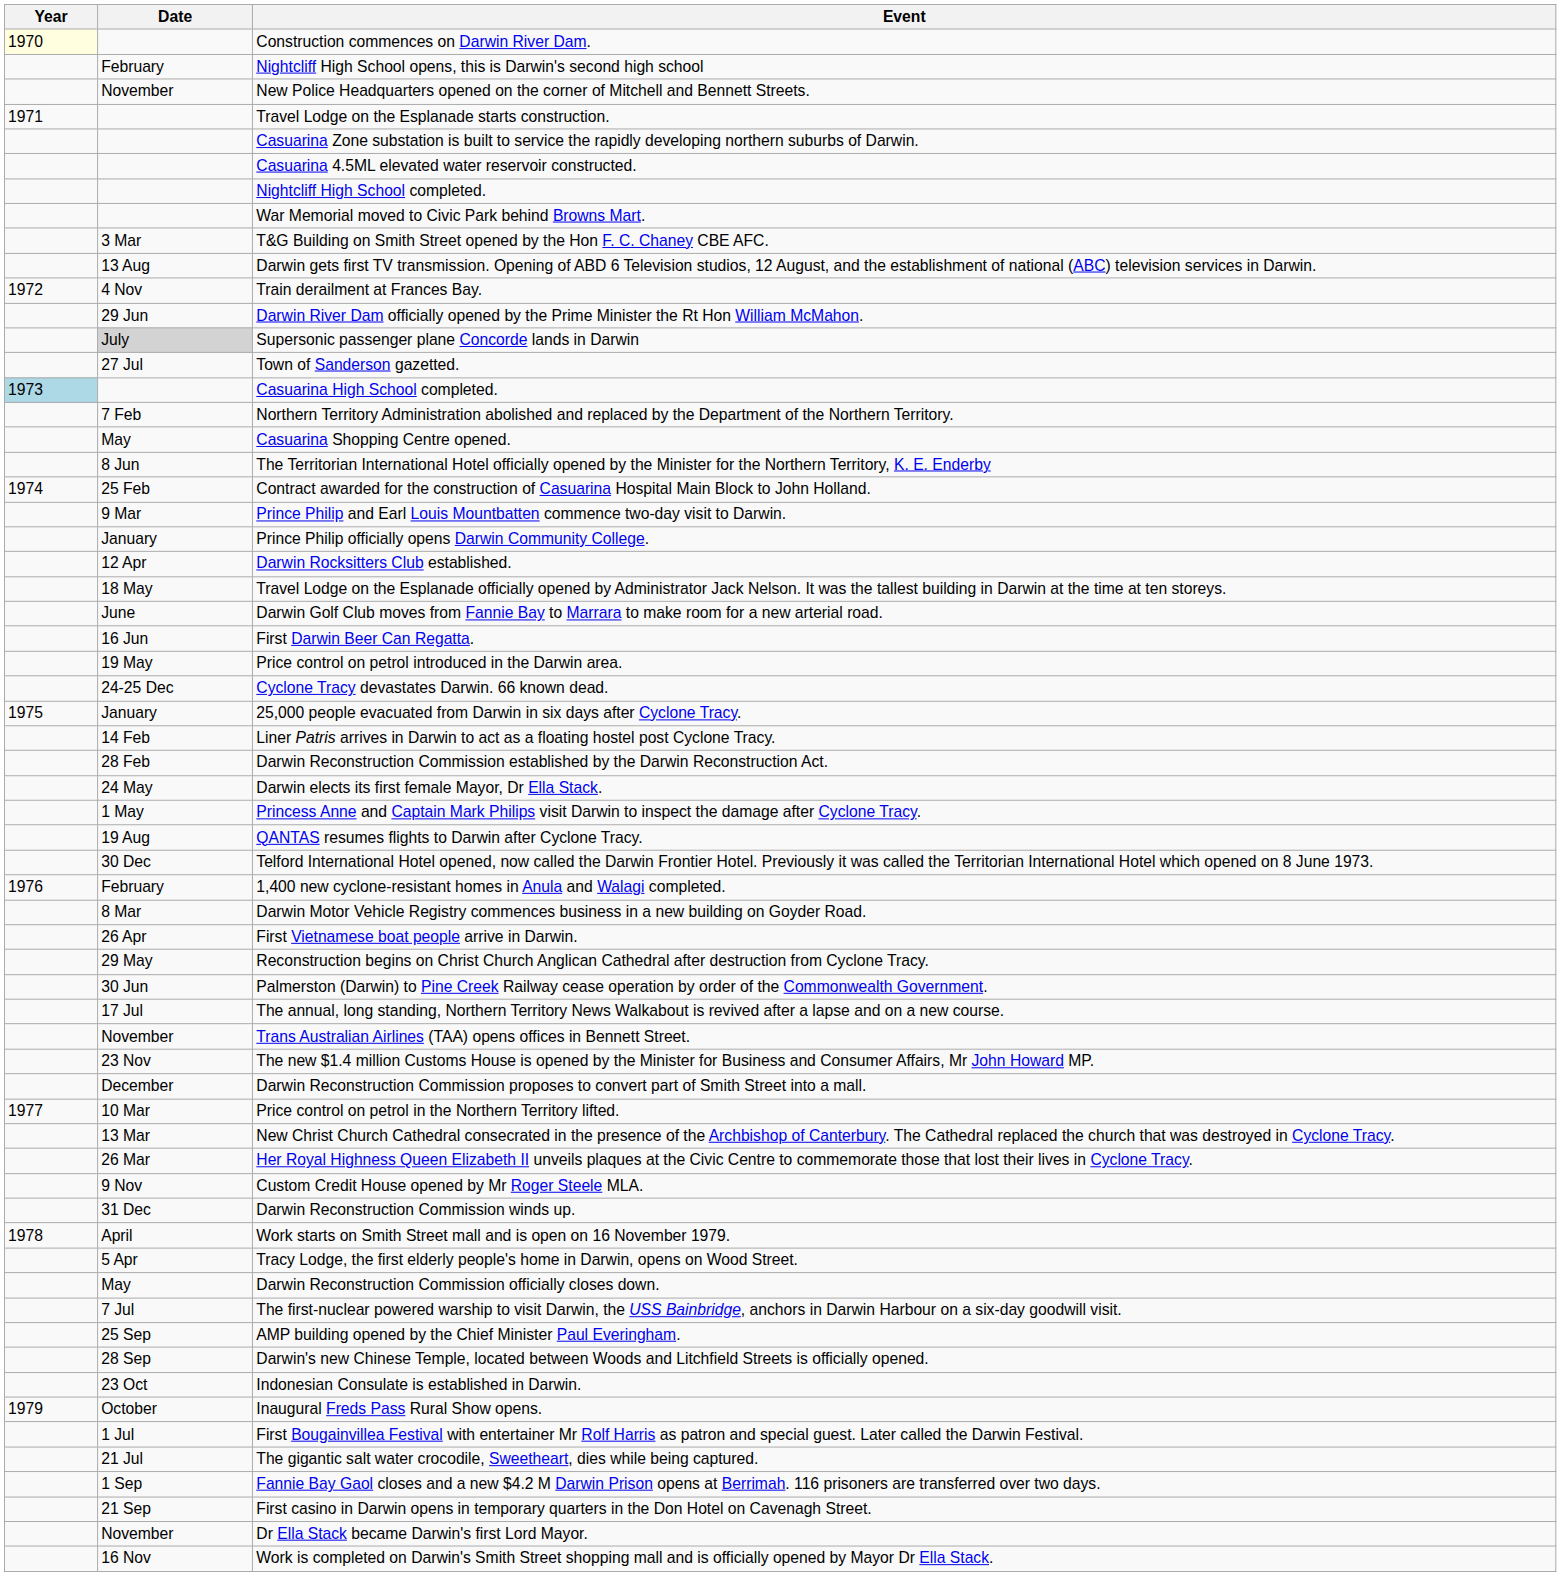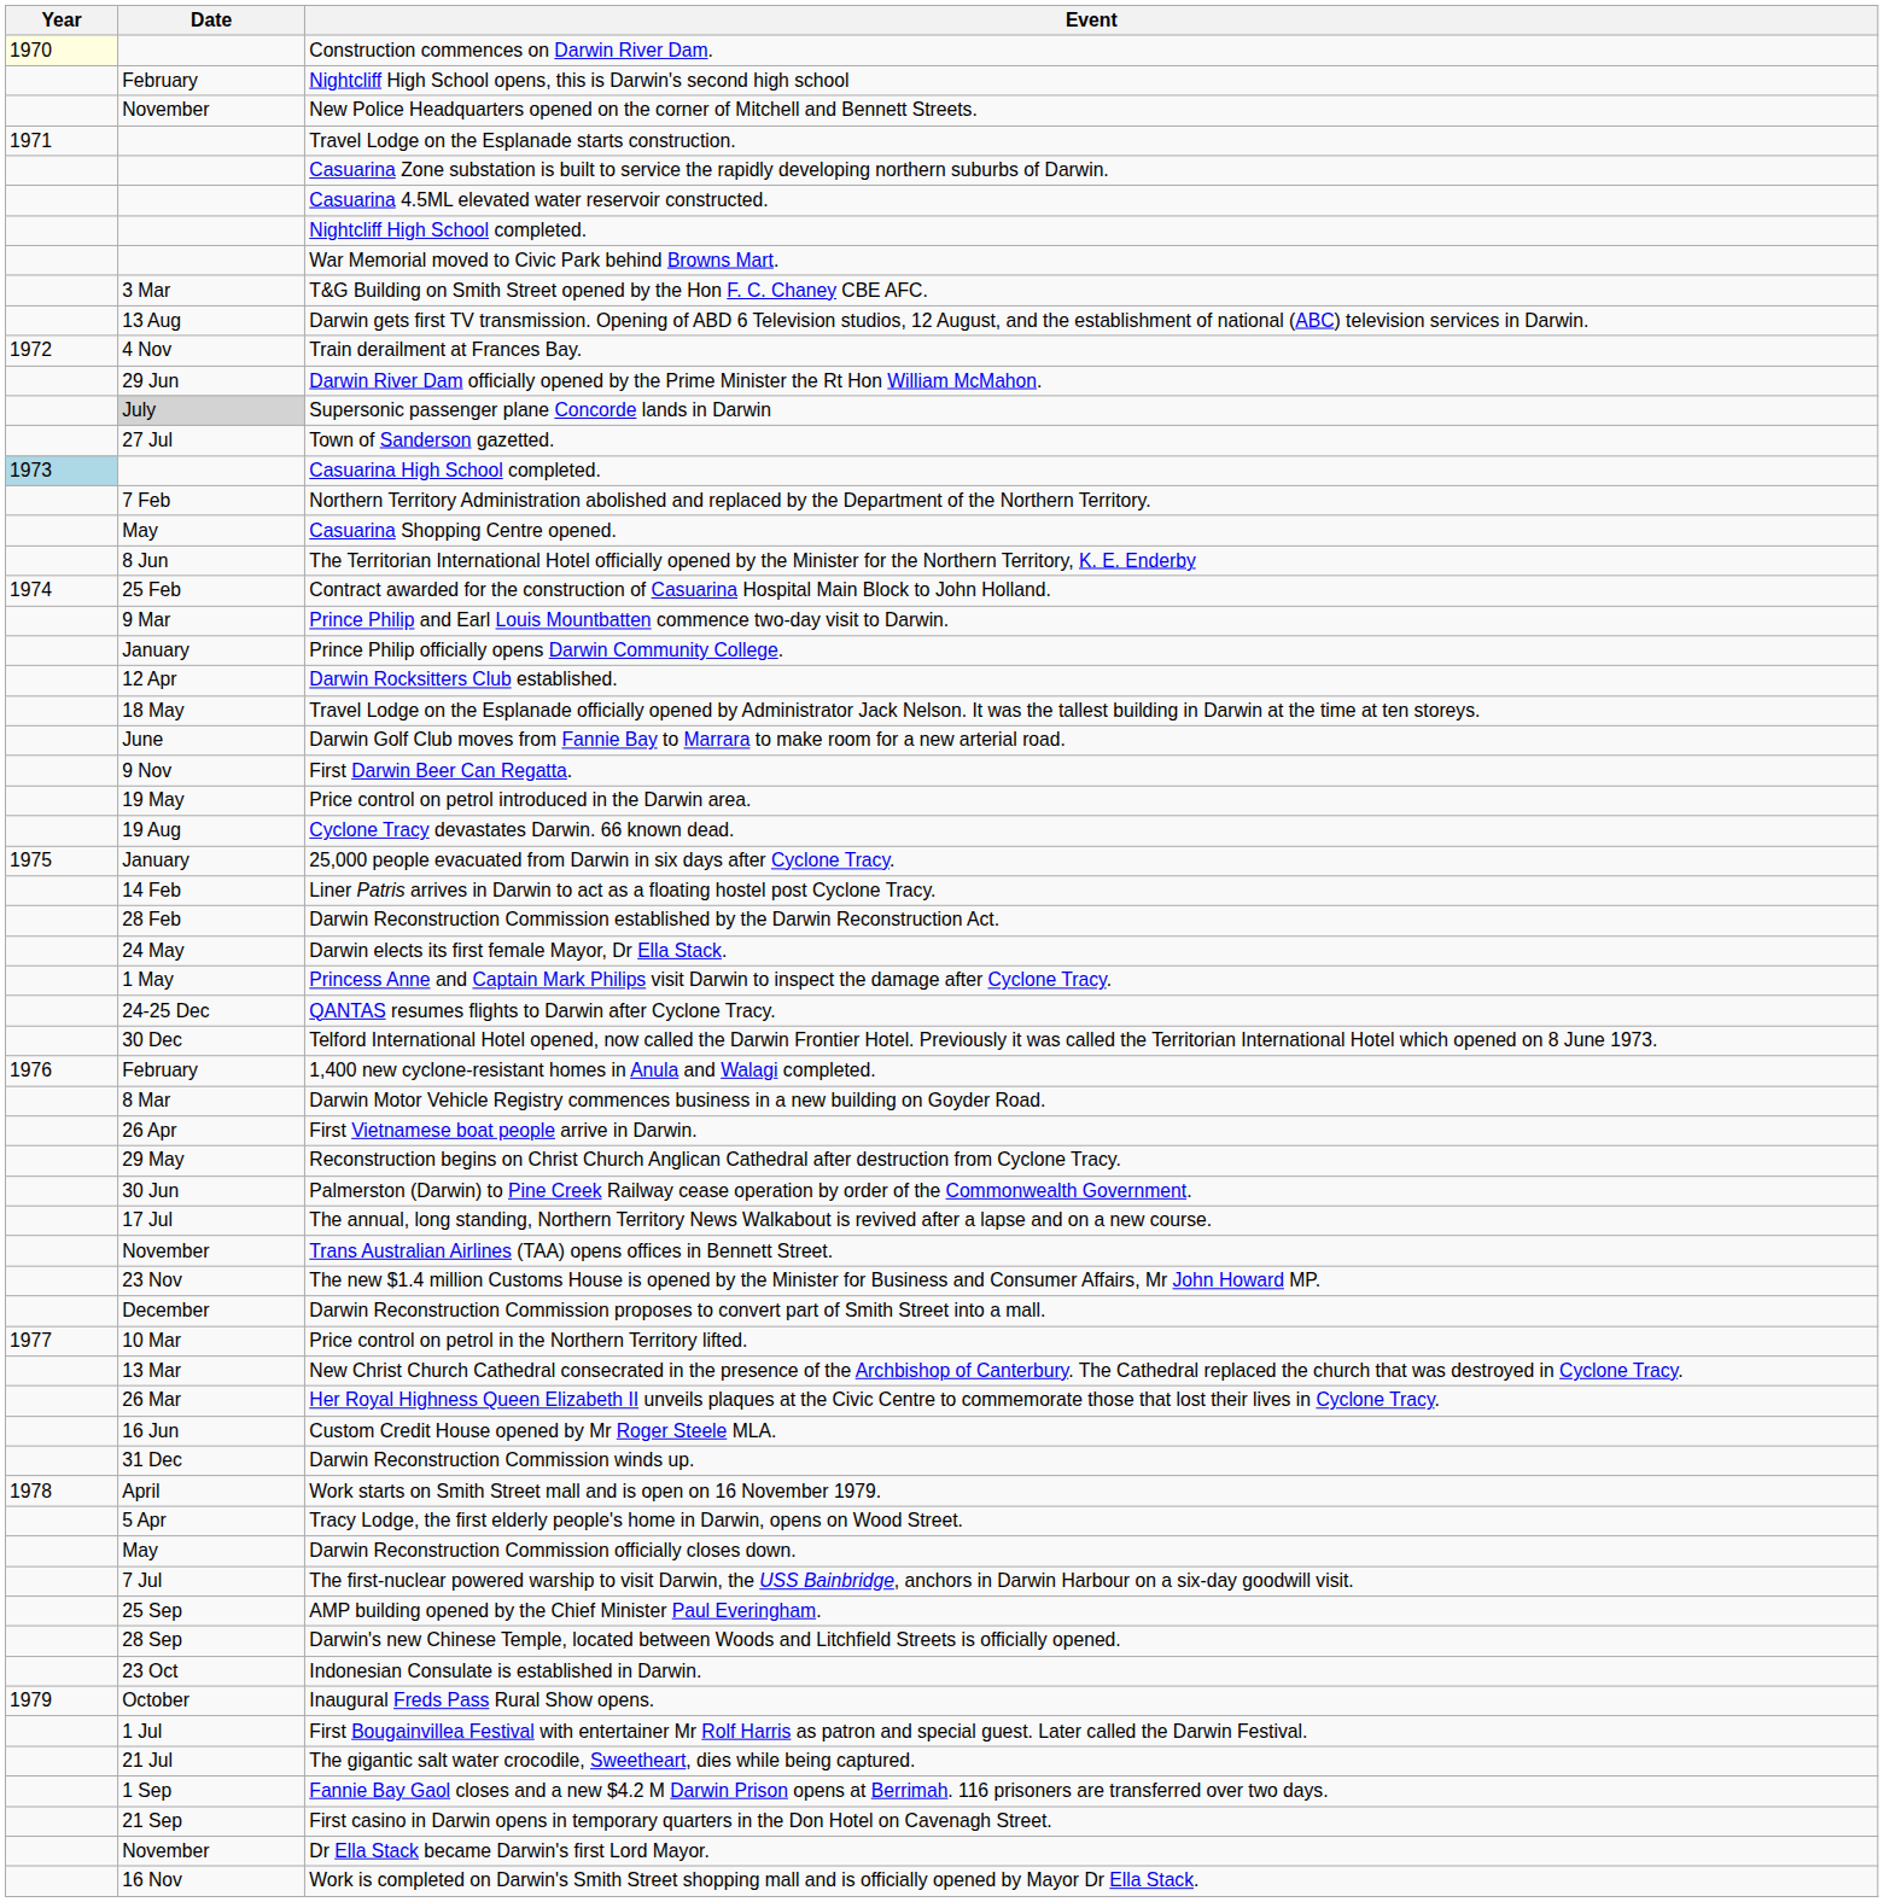 <table class="wikitable" style="width:100%">
 <tr>
 <th style="width:6%">Year</th>
 <th style="width:10%">Date</th>
 <th>Event</th>
 </tr>
 <tr>
 <td style="background: lightyellow;">1970</td>
 <td></td>
 <td>Construction commences on <a href='#'>Darwin River Dam</a>.</td>
 </tr>
 <tr>
 <td></td>
 <td>February</td>
 <td><a href='#'>Nightcliff</a> High School opens, this is Darwin's second high school</td>
 </tr>
 <tr>
 <td></td>
 <td>November</td>
 <td>New Police Headquarters opened on the corner of Mitchell and Bennett Streets.</td>
 </tr>
 <tr>
 <td>1971</td>
 <td></td>
 <td>Travel Lodge on the Esplanade starts construction.</td>
 </tr>
 <tr>
 <td></td>
 <td></td>
 <td><a href='#'>Casuarina</a> Zone substation is built to service the rapidly developing northern suburbs of Darwin.</td>
 </tr>
 <tr>
 <td></td>
 <td></td>
 <td><a href='#'>Casuarina</a> 4.5ML elevated water reservoir constructed.</td>
 </tr>
 <tr>
 <td></td>
 <td></td>
 <td><a href='#'>Nightcliff High School</a> completed.</td>
 </tr>
 <tr>
 <td></td>
 <td></td>
 <td>War Memorial moved to Civic Park behind <a href='#'>Browns Mart</a>.</td>
 </tr>
 <tr>
 <td></td>
 <td>3 Mar</td>
 <td>T&G Building on Smith Street opened by the Hon <a href='#'>F. C. Chaney</a> CBE AFC.</td>
 </tr>
 <tr>
 <td></td>
 <td>13 Aug</td>
 <td>Darwin gets first TV transmission. Opening of ABD 6 Television studios, 12 August, and the establishment of national (<a href='#'>ABC</a>) television services in Darwin.</td>
 </tr>
 <tr>
 <td>1972</td>
 <td>4 Nov</td>
 <td>Train derailment at Frances Bay.</td>
 </tr>
 <tr>
 <td></td>
 <td>29 Jun</td>
 <td><a href='#'>Darwin River Dam</a> officially opened by the Prime Minister the Rt Hon <a href='#'>William McMahon</a>.</td>
 </tr>
 <tr>
 <td></td>
 <td style="background: lightgrey;">July</td>
 <td>Supersonic passenger plane <a href='#'>Concorde</a> lands in Darwin</td>
 </tr>
 <tr>
 <td></td>
 <td>27 Jul</td>
 <td>Town of <a href='#'>Sanderson</a> gazetted.</td>
 </tr>
 <tr>
 <td style="background: lightblue;">1973</td>
 <td></td>
 <td><a href='#'>Casuarina High School</a> completed.</td>
 </tr>
 <tr>
 <td></td>
 <td>7 Feb</td>
 <td>Northern Territory Administration abolished and replaced by the Department of the Northern Territory.</td>
 </tr>
 <tr>
 <td></td>
 <td>May</td>
 <td><a href='#'>Casuarina</a> Shopping Centre opened.</td>
 </tr>
 <tr>
 <td></td>
 <td>8 Jun</td>
 <td>The Territorian International Hotel officially opened by the Minister for the Northern Territory, <a href='#'>K. E. Enderby</a></td>
 </tr>
 <tr>
 <td>1974</td>
 <td>25 Feb</td>
 <td>Contract awarded for the construction of <a href='#'>Casuarina</a> Hospital Main Block to John Holland.</td>
 </tr>
 <tr>
 <td></td>
 <td>9 Mar</td>
 <td><a href='#'>Prince Philip</a> and Earl <a href='#'>Louis Mountbatten</a> commence two-day visit to Darwin.</td>
 </tr>
 <tr>
 <td></td>
 <td>January</td>
 <td>Prince Philip officially opens <a href='#'>Darwin Community College</a>.</td>
 </tr>
 <tr>
 <td></td>
 <td>12 Apr</td>
 <td><a href='#'>Darwin Rocksitters Club</a> established.</td>
 </tr>
 <tr>
 <td></td>
 <td>18 May</td>
 <td>Travel Lodge on the Esplanade officially opened by Administrator Jack Nelson. It was the tallest building in Darwin at the time at ten storeys.</td>
 </tr>
 <tr>
 <td></td>
 <td>June</td>
 <td>Darwin Golf Club moves from <a href='#'>Fannie Bay</a> to <a href='#'>Marrara</a> to make room for a new arterial road.</td>
 </tr>
 <tr>
 <td></td>
-<td>16 Jun</td>
+<td>9 Nov</td>
 <td>First <a href='#'>Darwin Beer Can Regatta</a>.</td>
 </tr>
 <tr>
 <td></td>
 <td>19 May</td>
 <td>Price control on petrol introduced in the Darwin area.</td>
 </tr>
 <tr>
 <td></td>
-<td>24-25 Dec</td>
+<td>19 Aug</td>
 <td><a href='#'>Cyclone Tracy</a> devastates Darwin.  66 known dead.</td>
 </tr>
 <tr>
 <td>1975</td>
 <td>January</td>
 <td>25,000 people evacuated from Darwin in six days after <a href='#'>Cyclone Tracy</a>.</td>
 </tr>
 <tr>
 <td></td>
 <td>14 Feb</td>
 <td>Liner <em>Patris</em> arrives in Darwin to act as a floating hostel post Cyclone Tracy.</td>
 </tr>
 <tr>
 <td></td>
 <td>28 Feb</td>
 <td>Darwin Reconstruction Commission established by the Darwin Reconstruction Act.</td>
 </tr>
 <tr>
 <td></td>
 <td>24 May</td>
 <td>Darwin elects its first female Mayor, Dr <a href='#'>Ella Stack</a>.</td>
 </tr>
 <tr>
 <td></td>
 <td>1 May</td>
 <td><a href='#'>Princess Anne</a> and <a href='#'>Captain Mark Philips</a> visit Darwin to inspect the damage after <a href='#'>Cyclone Tracy</a>.</td>
 </tr>
 <tr>
 <td></td>
-<td>19 Aug</td>
+<td>24-25 Dec</td>
 <td><a href='#'>QANTAS</a> resumes flights to Darwin after Cyclone Tracy.</td>
 </tr>
 <tr>
 <td></td>
 <td>30 Dec</td>
 <td>Telford International Hotel opened, now called the Darwin Frontier Hotel. Previously it was called the Territorian International Hotel which opened on 8 June 1973.</td>
 </tr>
 <tr>
 <td>1976</td>
 <td>February</td>
 <td>1,400 new cyclone-resistant homes in <a href='#'>Anula</a> and <a href='#'>Walagi</a> completed.</td>
 </tr>
 <tr>
 <td></td>
 <td>8 Mar</td>
 <td>Darwin Motor Vehicle Registry commences business in a new building on Goyder Road.</td>
 </tr>
 <tr>
 <td></td>
 <td>26 Apr</td>
 <td>First <a href='#'>Vietnamese boat people</a> arrive in Darwin.</td>
 </tr>
 <tr>
 <td></td>
 <td>29 May</td>
 <td>Reconstruction begins on Christ Church Anglican Cathedral after destruction from Cyclone Tracy.</td>
 </tr>
 <tr>
 <td></td>
 <td>30 Jun</td>
 <td>Palmerston (Darwin) to <a href='#'>Pine Creek</a> Railway cease operation by order of the <a href='#'>Commonwealth Government</a>.</td>
 </tr>
 <tr>
 <td></td>
 <td>17 Jul</td>
 <td>The annual, long standing, Northern Territory News Walkabout is revived after a lapse and on a new course.</td>
 </tr>
 <tr>
 <td></td>
 <td>November</td>
 <td><a href='#'>Trans Australian Airlines</a> (TAA) opens offices in Bennett Street.</td>
 </tr>
 <tr>
 <td></td>
 <td>23 Nov</td>
 <td>The new $1.4 million Customs House is opened by the Minister for Business and Consumer Affairs, Mr <a href='#'>John Howard</a> MP.</td>
 </tr>
 <tr>
 <td></td>
 <td>December</td>
 <td>Darwin Reconstruction Commission proposes to convert part of Smith Street into a mall.</td>
 </tr>
 <tr>
 <td>1977</td>
 <td>10 Mar</td>
 <td>Price control on petrol in the Northern Territory lifted.</td>
 </tr>
 <tr>
 <td></td>
 <td>13 Mar</td>
 <td>New Christ Church Cathedral consecrated in the presence of the <a href='#'>Archbishop of Canterbury</a>. The Cathedral replaced the church that was destroyed in <a href='#'>Cyclone Tracy</a>.</td>
 </tr>
 <tr>
 <td></td>
 <td>26 Mar</td>
 <td><a href='#'>Her Royal Highness Queen Elizabeth II</a> unveils plaques at the Civic Centre to commemorate those that lost their lives in <a href='#'>Cyclone Tracy</a>.</td>
 </tr>
 <tr>
 <td></td>
-<td>9 Nov</td>
+<td>16 Jun</td>
 <td>Custom Credit House opened by Mr <a href='#'>Roger Steele</a> MLA.</td>
 </tr>
 <tr>
 <td></td>
 <td>31 Dec</td>
 <td>Darwin Reconstruction Commission winds up.</td>
 </tr>
 <tr>
 <td>1978</td>
 <td>April</td>
 <td>Work starts on Smith Street mall and is open on 16 November 1979.</td>
 </tr>
 <tr>
 <td></td>
 <td>5 Apr</td>
 <td>Tracy Lodge, the first elderly people's home in Darwin, opens on Wood Street.</td>
 </tr>
 <tr>
 <td></td>
 <td>May</td>
 <td>Darwin Reconstruction Commission officially closes down.</td>
 </tr>
 <tr>
 <td></td>
 <td>7 Jul</td>
 <td>The first-nuclear powered warship to visit Darwin, the <a href='#'><em>USS Bainbridge</em></a>, anchors in Darwin Harbour on a six-day goodwill visit.</td>
 </tr>
 <tr>
 <td></td>
 <td>25 Sep</td>
 <td>AMP building opened by the Chief Minister <a href='#'>Paul Everingham</a>.</td>
 </tr>
 <tr>
 <td></td>
 <td>28 Sep</td>
 <td>Darwin's new Chinese Temple, located between Woods and Litchfield Streets is officially opened.</td>
 </tr>
 <tr>
 <td></td>
 <td>23 Oct</td>
 <td>Indonesian Consulate is established in Darwin.</td>
 </tr>
 <tr>
 <td>1979</td>
 <td>October</td>
 <td>Inaugural <a href='#'>Freds Pass</a> Rural Show opens.</td>
 </tr>
 <tr>
 <td></td>
 <td>1 Jul</td>
 <td>First <a href='#'>Bougainvillea Festival</a> with entertainer Mr <a href='#'>Rolf Harris</a> as patron and special guest. Later called the Darwin Festival.</td>
 </tr>
 <tr>
 <td></td>
 <td>21 Jul</td>
 <td>The gigantic salt water crocodile, <a href='#'>Sweetheart</a>, dies while being captured.</td>
 </tr>
 <tr>
 <td></td>
 <td>1 Sep</td>
 <td><a href='#'>Fannie Bay Gaol</a> closes and a new $4.2 M <a href='#'>Darwin Prison</a> opens at <a href='#'>Berrimah</a>. 116 prisoners are transferred over two days.</td>
 </tr>
 <tr>
 <td></td>
 <td>21 Sep</td>
 <td>First casino in Darwin opens in temporary quarters in the Don Hotel on Cavenagh Street.</td>
 </tr>
 <tr>
 <td></td>
 <td>November</td>
 <td>Dr <a href='#'>Ella Stack</a> became Darwin's first Lord Mayor.</td>
 </tr>
 <tr>
 <td></td>
 <td>16 Nov</td>
 <td>Work is completed on Darwin's Smith Street shopping mall and is officially opened by Mayor Dr <a href='#'>Ella Stack</a>.</td>
 </tr>
 </table>
